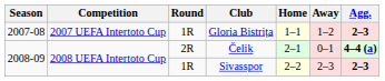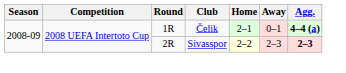 <table class="wikitable" style="text-align:center">
 <tr>
 <th>Season</th>
 <th>Competition</th>
 <th>Round</th>
 <th>Club</th>
 <th>Home</th>
 <th>Away</th>
 <th><a href='#'>Agg.</a></th>
 </tr>
 <tr>
-<td>2007-08</td>
-<td><a href='#'>2007 UEFA Intertoto Cup</a></td>
-<td>1R</td>
-<td> <a href='#'>Gloria Bistrița</a></td>
-<td bgcolor="#ffd">1–1</td>
-<td bgcolor="#fdd">1–2</td>
-<td bgcolor="#fdd"><strong>2–3</strong></td>
-</tr>
-<tr>
 <td rowspan="2">2008-09</td>
 <td rowspan="2"><a href='#'>2008 UEFA Intertoto Cup</a></td>
-<td>2R</td>
+<td>1R</td>
 <td> <a href='#'>Čelik</a></td>
 <td bgcolor="#dfd">2–1</td>
 <td bgcolor="#fdd">0–1</td>
 <td bgcolor="#dfd"><strong>4–4 (<a href='#'>a</a>)</strong></td>
 </tr>
 <tr>
-<td>1R</td>
+<td>2R</td>
 <td> <a href='#'>Sivasspor</a></td>
 <td bgcolor="#ffd">2–2</td>
 <td bgcolor="#fdd">2–3</td>
 <td bgcolor="#fdd"><strong>2–3</strong></td>
 </tr>
 </table>
